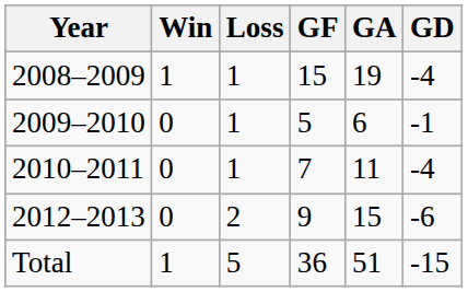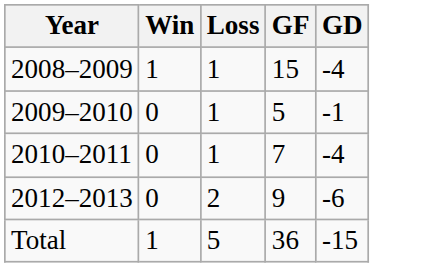 <table class="wikitable">
 <tr>
 <th>Year</th>
 <th>Win</th>
 <th>Loss</th>
 <th>GF</th>
-<th>GA</th>
 <th>GD</th>
 </tr>
 <tr>
 <td>2008–2009</td>
 <td>1</td>
 <td>1</td>
 <td>15</td>
-<td>19</td>
 <td>-4</td>
 </tr>
 <tr>
 <td>2009–2010</td>
 <td>0</td>
 <td>1</td>
 <td>5</td>
-<td>6</td>
 <td>-1</td>
 </tr>
 <tr>
 <td>2010–2011</td>
 <td>0</td>
 <td>1</td>
 <td>7</td>
-<td>11</td>
 <td>-4</td>
 </tr>
 <tr>
 <td>2012–2013</td>
 <td>0</td>
 <td>2</td>
 <td>9</td>
-<td>15</td>
 <td>-6</td>
 </tr>
 <tr>
 <td>Total</td>
 <td>1</td>
 <td>5</td>
 <td>36</td>
-<td>51</td>
 <td>-15</td>
 </tr>
 </table>
